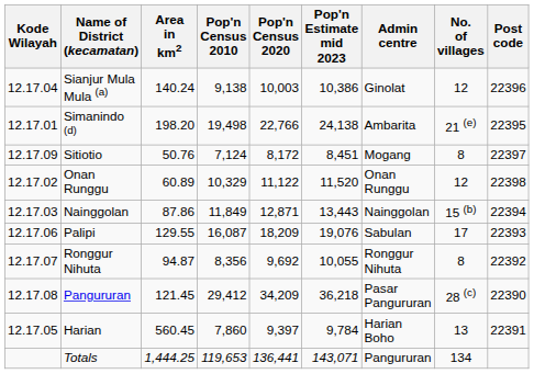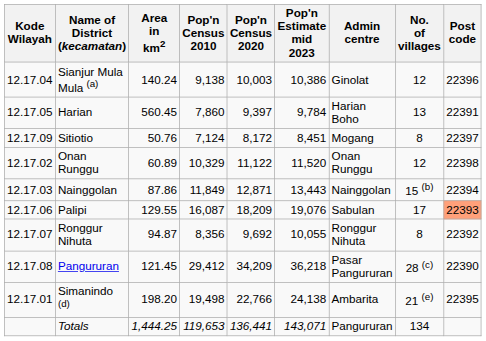 <table class="sortable wikitable">
 <tr>
 <th>Kode<br>Wilayah</th>
 <th>Name of<br>District<br>(<em>kecamatan</em>)</th>
 <th>Area<br>in <br>km<sup>2</sup></th>
 <th>Pop'n<br>Census<br>2010</th>
 <th>Pop'n<br>Census<br>2020</th>
 <th>Pop'n<br>Estimate<br>mid 2023</th>
 <th>Admin<br> centre</th>
 <th>No.<br>of<br>villages</th>
 <th>Post<br>code</th>
 </tr>
 <tr>
 <td>12.17.04</td>
 <td>Sianjur Mula Mula <sup>(a)</sup></td>
 <td align="right">140.24</td>
 <td align="right">9,138</td>
 <td align="right">10,003</td>
 <td align="right">10,386</td>
 <td>Ginolat</td>
 <td align="center">12</td>
 <td>22396</td>
 </tr>
 <tr>
-<td>12.17.01</td>
-<td>Simanindo <sup>(d)</sup></td>
-<td align="right">198.20</td>
-<td align="right">19,498</td>
-<td align="right">22,766</td>
-<td align="right">24,138</td>
-<td>Ambarita</td>
-<td align="center">21 <sup>(e)</sup></td>
-<td>22395</td>
+<td>12.17.05</td>
+<td>Harian</td>
+<td align="right">560.45</td>
+<td align="right">7,860</td>
+<td align="right">9,397</td>
+<td align="right">9,784</td>
+<td>Harian Boho</td>
+<td align="center">13</td>
+<td>22391</td>
 </tr>
 <tr>
 <td>12.17.09</td>
 <td>Sitiotio</td>
 <td align="right">50.76</td>
 <td align="right">7,124</td>
 <td align="right">8,172</td>
 <td align="right">8,451</td>
 <td>Mogang</td>
 <td align="center">8</td>
 <td>22397</td>
 </tr>
 <tr>
 <td>12.17.02</td>
 <td>Onan Runggu</td>
 <td align="right">60.89</td>
 <td align="right">10,329</td>
 <td align="right">11,122</td>
 <td align="right">11,520</td>
 <td>Onan Runggu</td>
 <td align="center">12</td>
 <td>22398</td>
 </tr>
 <tr>
 <td>12.17.03</td>
 <td>Nainggolan</td>
 <td align="right">87.86</td>
 <td align="right">11,849</td>
 <td align="right">12,871</td>
 <td align="right">13,443</td>
 <td>Nainggolan</td>
 <td align="center">15 <sup>(b)</sup></td>
 <td>22394</td>
 </tr>
 <tr>
 <td>12.17.06</td>
 <td>Palipi</td>
 <td align="right">129.55</td>
 <td align="right">16,087</td>
 <td align="right">18,209</td>
 <td align="right">19,076</td>
 <td>Sabulan</td>
 <td align="center">17</td>
-<td>22393</td>
+<td style="background: lightsalmon;">22393</td>
 </tr>
 <tr>
 <td>12.17.07</td>
 <td>Ronggur Nihuta</td>
 <td align="right">94.87</td>
 <td align="right">8,356</td>
 <td align="right">9,692</td>
 <td align="right">10,055</td>
 <td>Ronggur Nihuta</td>
 <td align="center">8</td>
 <td>22392</td>
 </tr>
 <tr>
 <td>12.17.08</td>
 <td><a href='#'>Pangururan</a></td>
 <td align="right">121.45</td>
 <td align="right">29,412</td>
 <td align="right">34,209</td>
 <td align="right">36,218</td>
 <td>Pasar Pangururan</td>
 <td align="center">28 <sup>(c)</sup></td>
 <td>22390</td>
 </tr>
 <tr>
-<td>12.17.05</td>
-<td>Harian</td>
-<td align="right">560.45</td>
-<td align="right">7,860</td>
-<td align="right">9,397</td>
-<td align="right">9,784</td>
-<td>Harian Boho</td>
-<td align="center">13</td>
-<td>22391</td>
+<td>12.17.01</td>
+<td>Simanindo <sup>(d)</sup></td>
+<td align="right">198.20</td>
+<td align="right">19,498</td>
+<td align="right">22,766</td>
+<td align="right">24,138</td>
+<td>Ambarita</td>
+<td align="center">21 <sup>(e)</sup></td>
+<td>22395</td>
 </tr>
 <tr>
 <td></td>
 <td><em>Totals</em></td>
 <td align="right"><em>1,444.25</em></td>
 <td align="right"><em>119,653</em></td>
 <td align="right"><em>136,441</em></td>
 <td align="right"><em>143,071</em></td>
 <td>Pangururan<em></td>
 <td align="center"></em>134<em></td>
 <td></td>
 </tr>
 </table>
